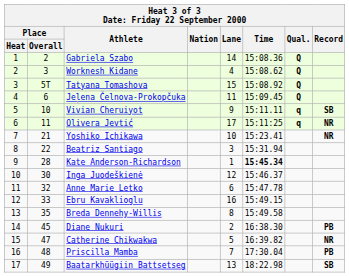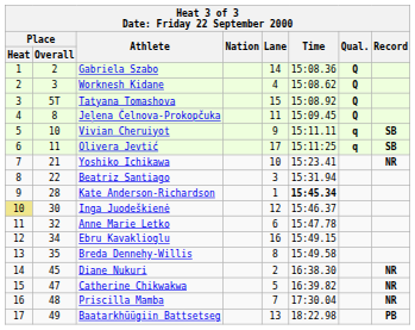 <table class="wikitable sortable">
 <tr>
 <th colspan=9>Heat 3 of 3 <br> Date: Friday 22 September 2000 <br></th>
 </tr>
 <tr>
 <th colspan=2>Place</th>
 <th rowspan=2>Athlete</th>
 <th rowspan=2>Nation</th>
 <th rowspan=2>Lane</th>
 <th rowspan=2>Time</th>
 <th rowspan=2>Qual.</th>
 <th rowspan=2>Record</th>
 </tr>
 <tr>
 <th>Heat</th>
 <th>Overall</th>
 </tr>
 <tr bgcolor = "eeffdd">
 <td align="center">1</td>
 <td align="center">2</td>
 <td align="left"><a href='#'>Gabriela Szabo</a></td>
 <td align="left"></td>
 <td align="center">14</td>
 <td align="center">15:08.36</td>
 <td align="center"><strong>Q</strong></td>
 <td align="center"></td>
 </tr>
 <tr bgcolor = "eeffdd">
 <td align="center">2</td>
 <td align="center">3</td>
 <td align="left"><a href='#'>Worknesh Kidane</a></td>
 <td align="left"></td>
 <td align="center">4</td>
 <td align="center">15:08.62</td>
 <td align="center"><strong>Q</strong></td>
 <td align="center"></td>
 </tr>
 <tr bgcolor = "eeffdd">
 <td align="center">3</td>
 <td align="center">5T</td>
 <td align="left"><a href='#'>Tatyana Tomashova</a></td>
 <td align="left"></td>
 <td align="center">15</td>
 <td align="center">15:08.92</td>
 <td align="center"><strong>Q </strong></td>
 <td align="center"></td>
 </tr>
 <tr bgcolor = "eeffdd">
 <td align="center">4</td>
-<td align="center">6</td>
+<td align="center">8</td>
 <td align="left"><a href='#'>Jeļena Čelnova-Prokopčuka</a></td>
 <td align="left"></td>
 <td align="center">11</td>
 <td align="center">15:09.45</td>
 <td align="center"><strong>Q</strong></td>
 <td align="center"></td>
 </tr>
 <tr bgcolor = "eeffdd">
 <td align="center">5</td>
 <td align="center">10</td>
 <td align="left"><a href='#'>Vivian Cheruiyot</a></td>
 <td align="left"></td>
 <td align="center">9</td>
 <td align="center">15:11.11</td>
 <td align="center"><strong>q</strong></td>
 <td align="center"><strong>SB</strong></td>
 </tr>
 <tr bgcolor = "eeffdd">
 <td align="center">6</td>
 <td align="center">11</td>
 <td align="left"><a href='#'>Olivera Jevtić</a></td>
 <td align="left"></td>
 <td align="center">17</td>
 <td align="center">15:11:25</td>
 <td align="center"><strong>q</strong></td>
-<td align="center"><strong>NR</strong></td>
+<td align="center"><strong>SB</strong></td>
 </tr>
 <tr>
 <td align="center">7</td>
 <td align="center">21</td>
 <td align="left"><a href='#'>Yoshiko Ichikawa</a></td>
 <td align="left"></td>
 <td align="center">10</td>
 <td align="center">15:23.41</td>
 <td align="center"></td>
 <td align="center"><strong>NR</strong></td>
 </tr>
 <tr>
 <td align="center">8</td>
 <td align="center">22</td>
 <td align="left"><a href='#'>Beatriz Santiago</a></td>
 <td align="left"></td>
 <td align="center">3</td>
 <td align="center">15:31.94</td>
 <td align="center"></td>
 <td align="center"></td>
 </tr>
 <tr>
 <td align="center">9</td>
 <td align="center">28</td>
 <td align="left"><a href='#'>Kate Anderson-Richardson</a></td>
 <td align="left"></td>
 <td align="center">1</td>
 <td align="center"><strong>15:45.34</strong></td>
 <td align="center"></td>
 <td align="center"></td>
 </tr>
 <tr>
-<td align="center">10</td>
+<td align="center" style="background: khaki;">10</td>
 <td align="center">30</td>
 <td align="left"><a href='#'>Inga Juodeškienė</a></td>
 <td align="left"></td>
 <td align="center">12</td>
 <td align="center">15:46.37</td>
 <td align="center"></td>
 <td align="center"></td>
 </tr>
 <tr>
 <td align="center">11</td>
 <td align="center">32</td>
 <td align="left"><a href='#'>Anne Marie Letko</a></td>
 <td align="left"></td>
 <td align="center">6</td>
 <td align="center">15:47.78</td>
 <td align="center"></td>
 <td align="center"></td>
 </tr>
 <tr>
 <td align="center">12</td>
-<td align="center">33</td>
+<td align="center">34</td>
 <td align="left"><a href='#'>Ebru Kavaklioglu</a></td>
 <td align="left"></td>
 <td align="center">16</td>
 <td align="center">15:49.15</td>
 <td align="center"></td>
 <td align="center"></td>
 </tr>
 <tr>
 <td align="center">13</td>
 <td align="center">35</td>
 <td align="left"><a href='#'>Breda Dennehy-Willis</a></td>
 <td align="left"></td>
 <td align="center">8</td>
 <td align="center">15:49.58</td>
 <td align="center"></td>
 <td align="center"></td>
 </tr>
 <tr>
 <td align="center">14</td>
 <td align="center">45</td>
 <td align="left"><a href='#'>Diane Nukuri</a></td>
 <td align="left"></td>
 <td align="center">2</td>
 <td align="center">16:38.30</td>
 <td align="center"></td>
-<td align="center"><strong>PB</strong></td>
+<td align="center"><strong>NR</strong></td>
 </tr>
 <tr>
 <td align="center">15</td>
 <td align="center">47</td>
 <td align="left"><a href='#'>Catherine Chikwakwa</a></td>
 <td align="left"></td>
 <td align="center">5</td>
 <td align="center">16:39.82</td>
 <td align="center"></td>
 <td align="center"><strong>NR</strong></td>
 </tr>
 <tr>
 <td align="center">16</td>
 <td align="center">48</td>
 <td align="left"><a href='#'>Priscilla Mamba</a></td>
 <td align="left"></td>
 <td align="center">7</td>
 <td align="center">17:30.04</td>
 <td align="center"></td>
-<td align="center"><strong>PB</strong></td>
+<td align="center"><strong>NR</strong></td>
 </tr>
 <tr>
 <td align="center">17</td>
 <td align="center">49</td>
 <td align="left"><a href='#'>Baatarkhüügiin Battsetseg</a></td>
 <td align="left"></td>
 <td align="center">13</td>
 <td align="center">18:22.98</td>
 <td align="center"></td>
-<td align="center"><strong>SB</strong></td>
+<td align="center"><strong>PB</strong></td>
 </tr>
 </table>
